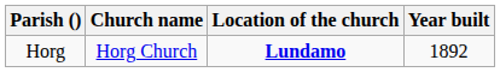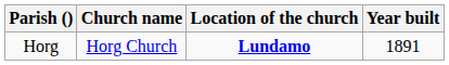 <table class="wikitable" style="text-align:center">
 <tr>
 <th>Parish ()</th>
 <th>Church name</th>
 <th>Location of the church</th>
 <th>Year built</th>
 </tr>
 <tr>
 <td rowspan="1">Horg</td>
 <td><a href='#'>Horg Church</a></td>
 <td><strong><a href='#'>Lundamo</a></strong></td>
-<td>1892</td>
+<td>1891</td>
 </tr>
 </table>
